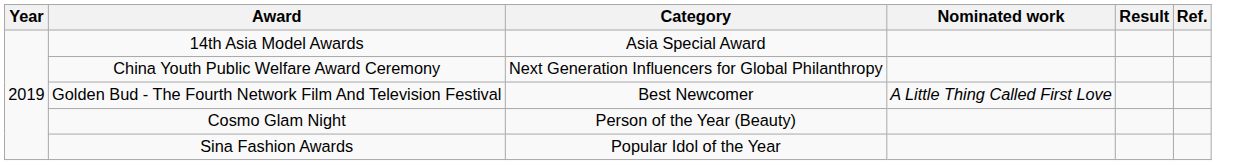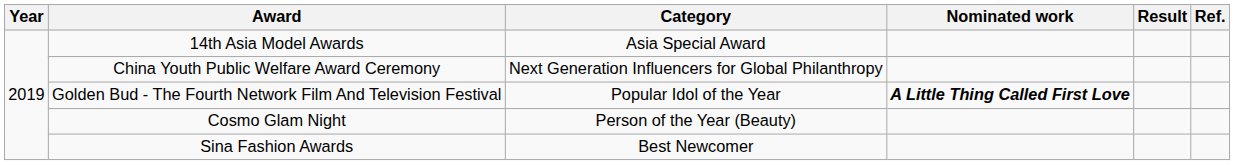 <table class="wikitable" style="text-align:center;">
 <tr>
 <th>Year</th>
 <th>Award</th>
 <th>Category</th>
 <th>Nominated work</th>
 <th>Result</th>
 <th>Ref.</th>
 </tr>
 <tr>
 <td rowspan=5>2019</td>
 <td>14th Asia Model Awards</td>
 <td>Asia Special Award</td>
 <td></td>
 <td></td>
 <td></td>
 </tr>
 <tr>
 <td>China Youth Public Welfare Award Ceremony</td>
 <td>Next Generation Influencers for Global Philanthropy</td>
 <td></td>
 <td></td>
 <td></td>
 </tr>
 <tr>
 <td>Golden Bud - The Fourth Network Film And Television Festival</td>
-<td>Best Newcomer</td>
-<td><em>A Little Thing Called First Love</em></td>
+<td>Popular Idol of the Year</td>
+<td><strong><em>A Little Thing Called First Love</em></strong></td>
 <td></td>
 <td></td>
 </tr>
 <tr>
 <td>Cosmo Glam Night</td>
 <td>Person of the Year (Beauty)</td>
 <td></td>
 <td></td>
 <td></td>
 </tr>
 <tr>
 <td>Sina Fashion Awards</td>
-<td>Popular Idol of the Year</td>
+<td>Best Newcomer</td>
 <td></td>
 <td></td>
 <td></td>
 </tr>
 </table>
